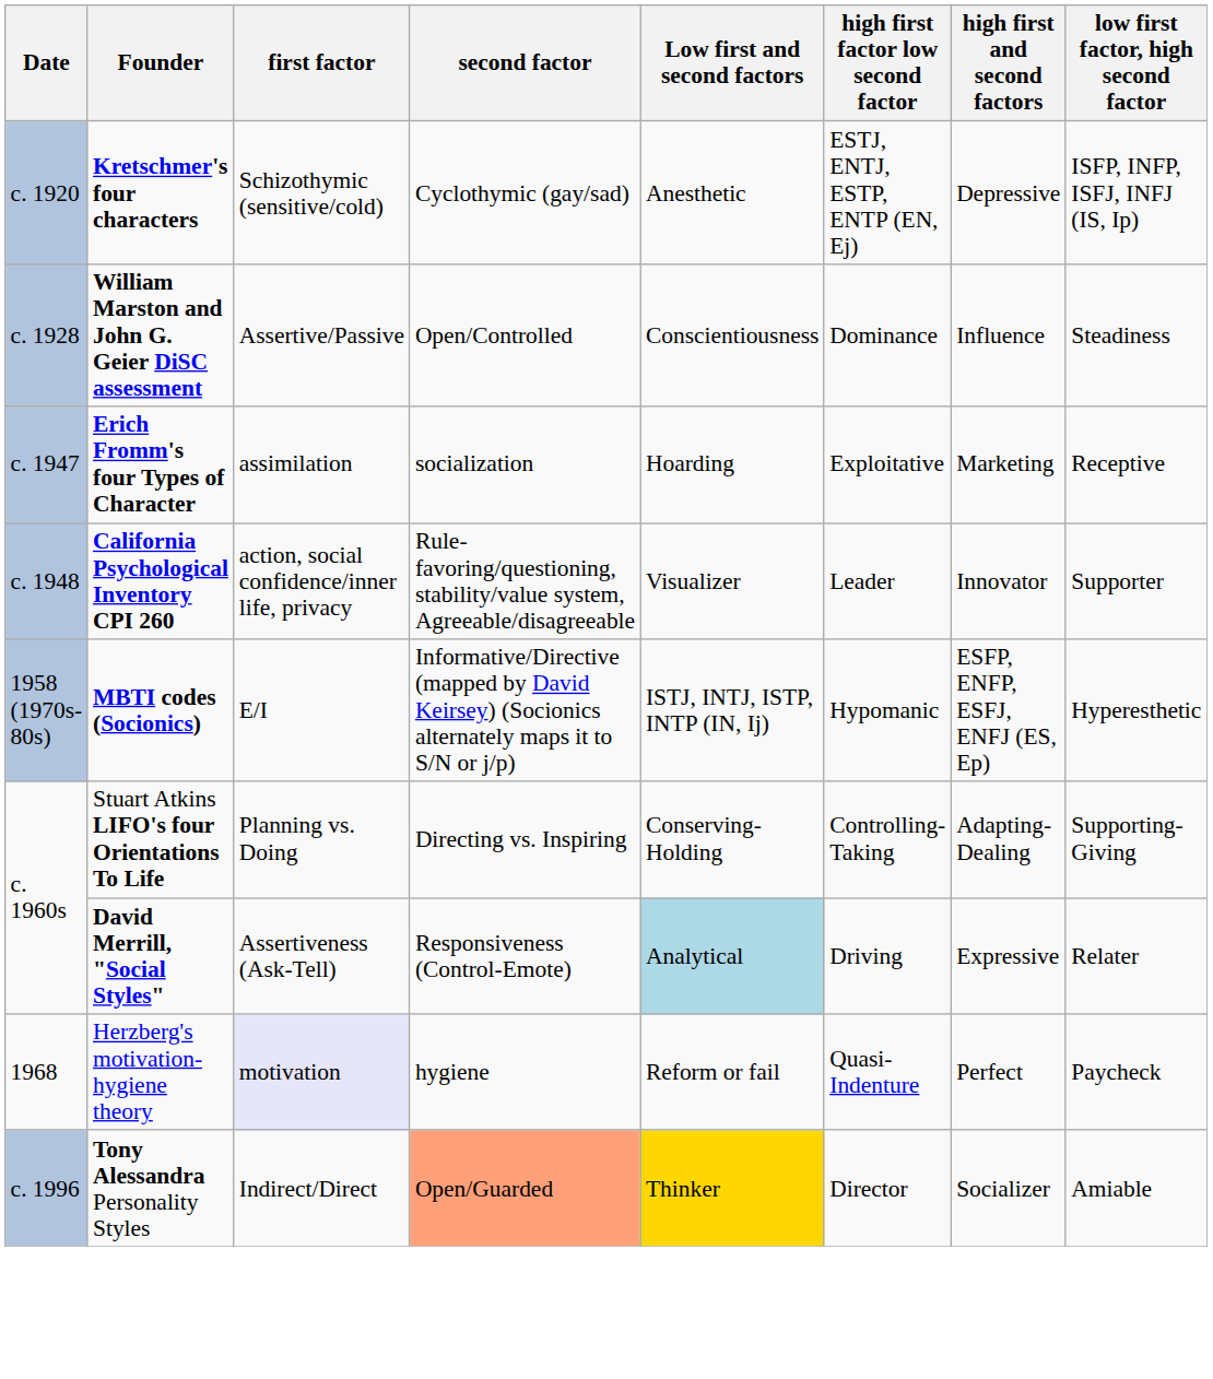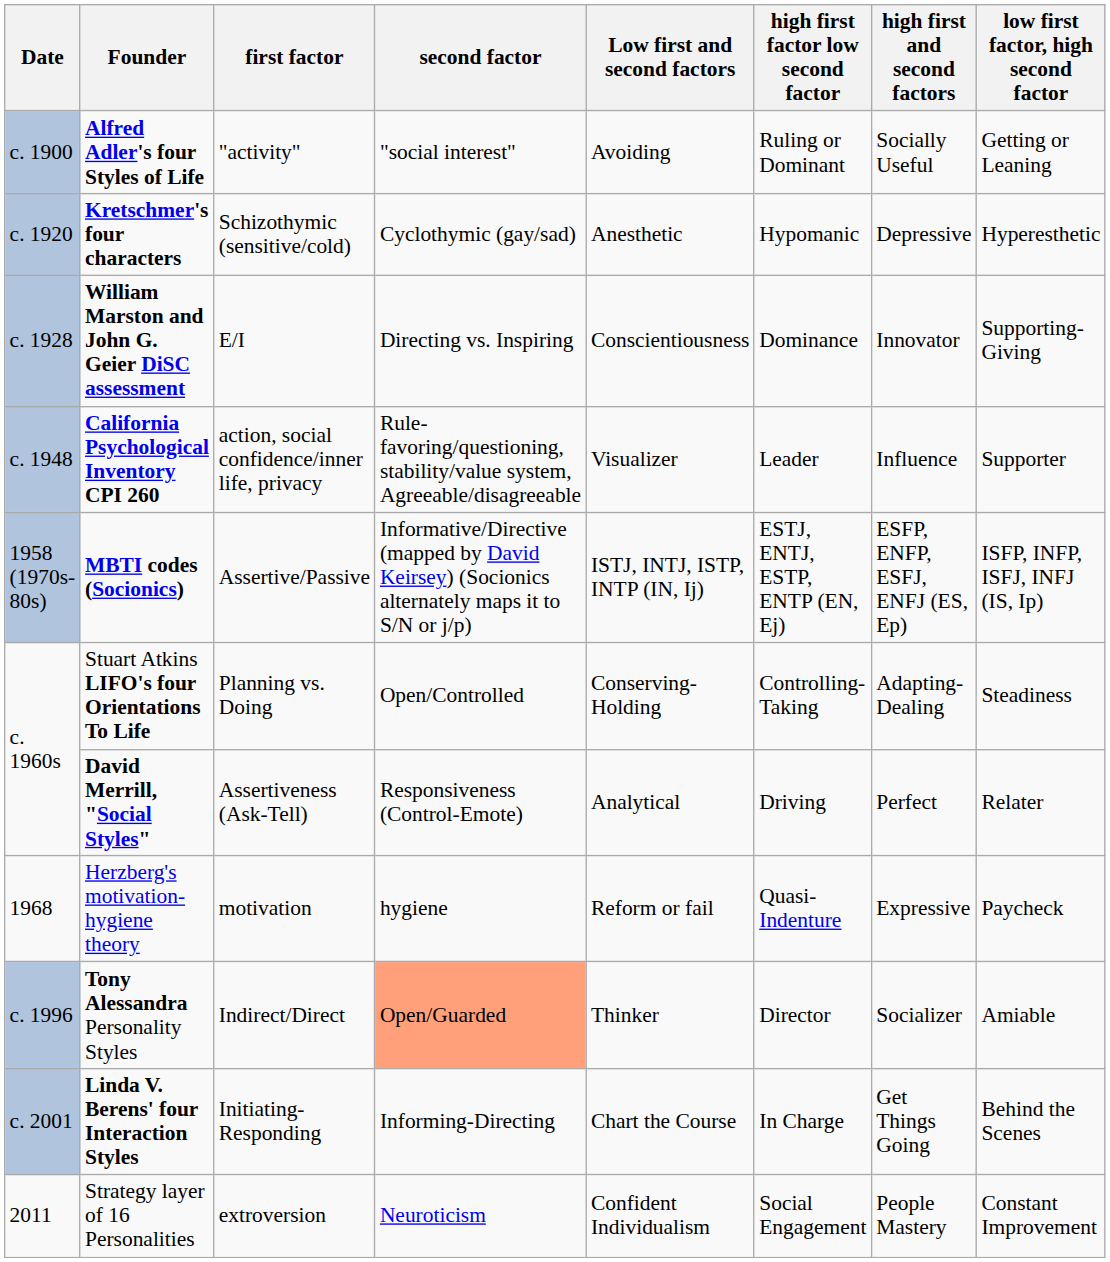 <table class="wikitable">
 <tr>
 <th>Date</th>
 <th>Founder</th>
 <th width="50">first factor</th>
 <th width="50">second factor</th>
 <th width="50">Low first and second factors</th>
 <th width="50">high first factor low second factor</th>
 <th width="50">high first and second factors</th>
 <th width="50">low first factor, high second factor</th>
 </tr>
 <tr>
+<td bgcolor="#b0c4de">c. 1900</td>
+<td><strong><a href='#'>Alfred Adler</a>'s four Styles of Life</strong></td>
+<td>"activity"</td>
+<td>"social interest"</td>
+<td>Avoiding</td>
+<td>Ruling or Dominant</td>
+<td>Socially Useful</td>
+<td>Getting or Leaning</td>
+</tr>
+<tr>
 <td bgcolor="#b0c4de">c. 1920</td>
 <td><strong><a href='#'>Kretschmer</a>'s four characters</strong></td>
 <td>Schizothymic (sensitive/cold)</td>
 <td>Cyclothymic (gay/sad)</td>
 <td>Anesthetic</td>
-<td>ESTJ, ENTJ, ESTP, ENTP (EN, Ej)</td>
+<td>Hypomanic</td>
 <td>Depressive</td>
-<td>ISFP, INFP, ISFJ, INFJ (IS, Ip)</td>
+<td>Hyperesthetic</td>
 </tr>
 <tr>
 <td bgcolor="#b0c4de">c. 1928</td>
 <td><strong>William Marston and John G. Geier <a href='#'>DiSC assessment</a></strong></td>
-<td>Assertive/Passive</td>
-<td>Open/Controlled</td>
+<td>E/I</td>
+<td>Directing vs. Inspiring</td>
 <td>Conscientiousness</td>
 <td>Dominance</td>
-<td>Influence</td>
-<td>Steadiness</td>
-</tr>
-<tr>
-<td bgcolor="#b0c4de">c. 1947</td>
-<td><strong><a href='#'>Erich Fromm</a>'s four Types of Character</strong></td>
-<td>assimilation</td>
-<td>socialization</td>
-<td>Hoarding</td>
-<td>Exploitative</td>
-<td>Marketing</td>
-<td>Receptive</td>
+<td>Innovator</td>
+<td>Supporting-Giving</td>
 </tr>
 <tr>
 <td bgcolor="#b0c4de">c. 1948</td>
 <td><strong><a href='#'>California Psychological Inventory</a> CPI 260</strong></td>
 <td>action, social confidence/inner life, privacy</td>
 <td>Rule-favoring/questioning, stability/value system, Agreeable/disagreeable</td>
 <td>Visualizer</td>
 <td>Leader</td>
-<td>Innovator</td>
+<td>Influence</td>
 <td>Supporter</td>
 </tr>
 <tr>
 <td bgcolor="#b0c4de">1958 (1970s-80s)</td>
 <td><strong><a href='#'>MBTI</a> codes (<a href='#'>Socionics</a>)</strong></td>
-<td>E/I</td>
+<td>Assertive/Passive</td>
 <td>Informative/Directive (mapped by <a href='#'>David Keirsey</a>) (Socionics alternately maps it to S/N or j/p)</td>
 <td>ISTJ, INTJ, ISTP, INTP (IN, Ij)</td>
-<td>Hypomanic</td>
+<td>ESTJ, ENTJ, ESTP, ENTP (EN, Ej)</td>
 <td>ESFP, ENFP, ESFJ, ENFJ (ES, Ep)</td>
-<td>Hyperesthetic</td>
+<td>ISFP, INFP, ISFJ, INFJ (IS, Ip)</td>
 </tr>
 <tr>
 <td rowspan=2>c. 1960s</td>
 <td>Stuart Atkins <strong>LIFO's four Orientations To Life</strong></td>
 <td>Planning vs. Doing</td>
-<td>Directing vs. Inspiring</td>
+<td>Open/Controlled</td>
 <td>Conserving-Holding</td>
 <td>Controlling-Taking</td>
 <td>Adapting-Dealing</td>
-<td>Supporting-Giving</td>
+<td>Steadiness</td>
 </tr>
 <tr>
 <td><strong>David Merrill, "<a href='#'>Social Styles</a>"</strong></td>
 <td>Assertiveness (Ask-Tell)</td>
 <td>Responsiveness (Control-Emote)</td>
-<td style="background: lightblue;">Analytical</td>
+<td>Analytical</td>
 <td>Driving</td>
-<td>Expressive</td>
+<td>Perfect</td>
 <td>Relater</td>
 </tr>
 <tr>
 <td ="#b0c4de">1968</td>
 <td><a href='#'>Herzberg's motivation-hygiene theory</a></td>
-<td style="background: lavender;">motivation</td>
+<td>motivation</td>
 <td>hygiene</td>
 <td>Reform or fail</td>
 <td>Quasi-<a href='#'>Indenture</a></td>
-<td>Perfect</td>
+<td>Expressive</td>
 <td>Paycheck</td>
 </tr>
 <tr>
 <td bgcolor="#b0c4de">c. 1996</td>
 <td><strong>Tony Alessandra</strong> Personality Styles</td>
 <td>Indirect/Direct</td>
 <td style="background: lightsalmon;">Open/Guarded</td>
-<td style="background: gold;">Thinker</td>
+<td>Thinker</td>
 <td>Director</td>
 <td>Socializer</td>
 <td>Amiable</td>
 </tr>
+<tr>
+<td bgcolor="#b0c4de">c. 2001</td>
+<td><strong>Linda V. Berens' four Interaction Styles</strong></td>
+<td>Initiating-Responding</td>
+<td>Informing-Directing</td>
+<td>Chart the Course</td>
+<td>In Charge</td>
+<td>Get Things Going</td>
+<td>Behind the Scenes</td>
+</tr>
+<tr>
+<td>2011</td>
+<td>Strategy layer of 16 Personalities</td>
+<td>extroversion</td>
+<td><a href='#'>Neuroticism</a></td>
+<td>Confident Individualism</td>
+<td>Social Engagement</td>
+<td>People Mastery</td>
+<td>Constant Improvement</td>
+</tr>
 </table>
